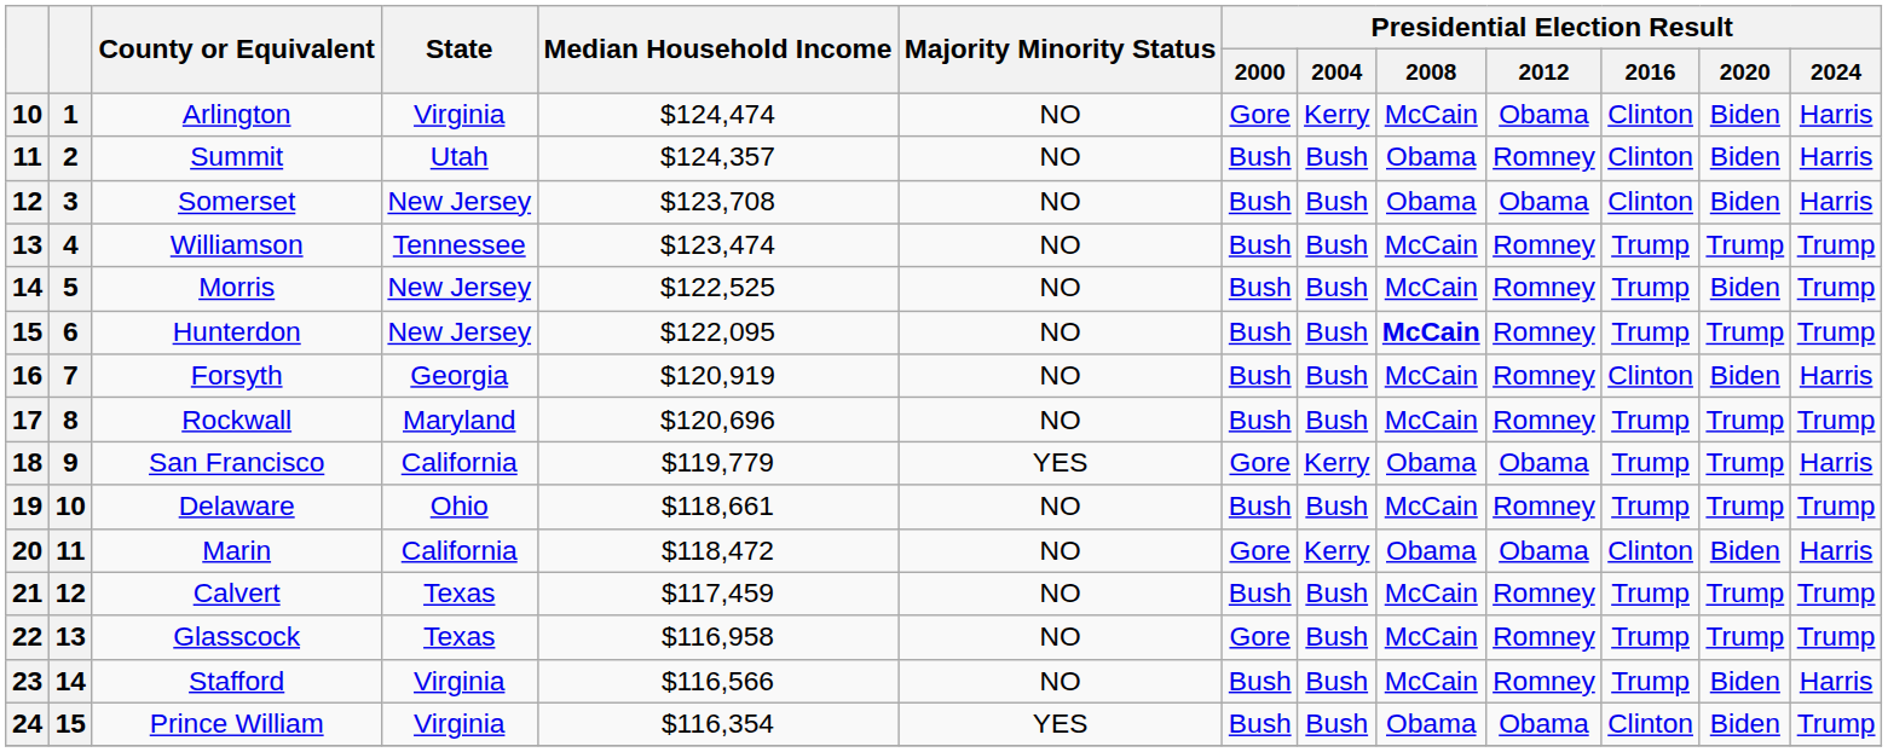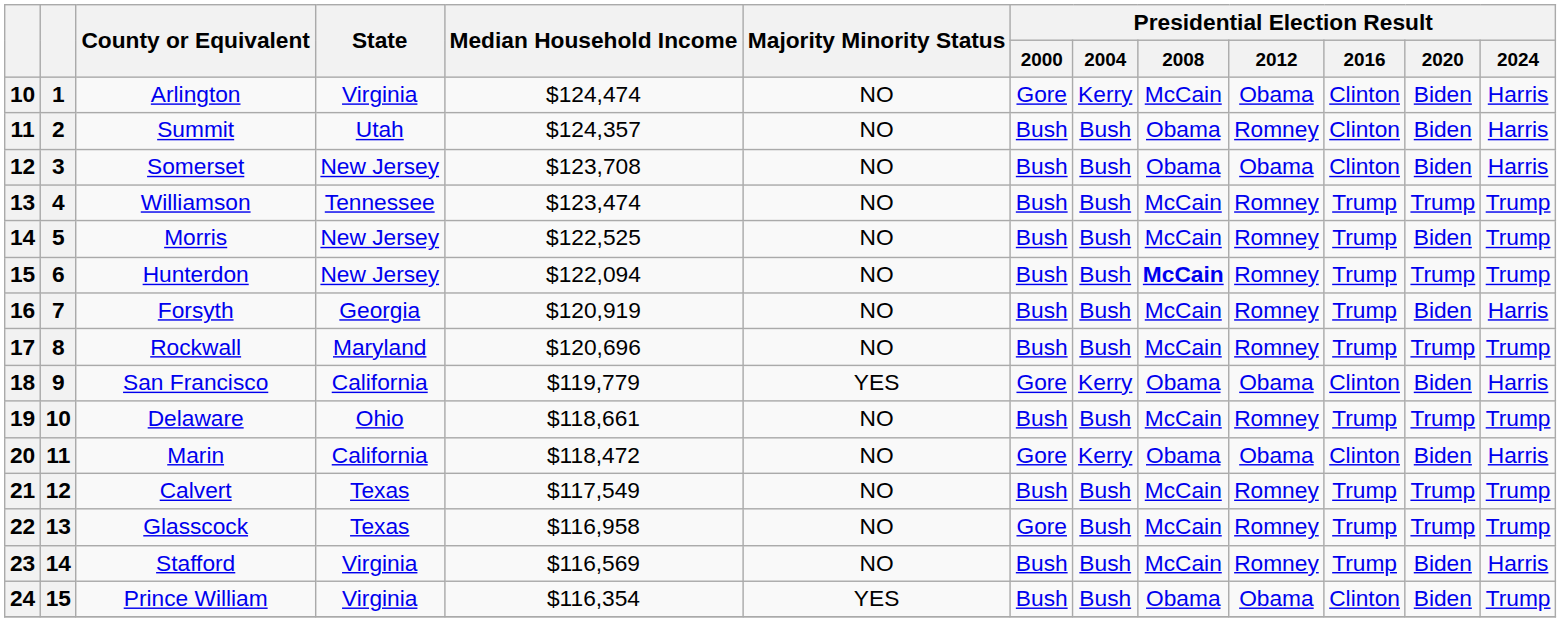 <table class="wikitable" style="text-align:center;">
 <tr>
 <th scope="col" rowspan="2"></th>
 <th scope="col" rowspan="2"></th>
 <th scope="col" rowspan="2">County or Equivalent</th>
 <th scope="col" rowspan="2">State</th>
 <th scope="col" rowspan="2">Median Household Income</th>
 <th scope="col" rowspan="2">Majority Minority Status</th>
 <th scope="col" colspan="7">Presidential Election Result</th>
 </tr>
 <tr>
 <th scope="col"><small>2000</small></th>
 <th scope="col"><small>2004</small></th>
 <th scope="col"><small>2008</small></th>
 <th scope="col"><small>2012</small></th>
 <th scope="col"><small>2016</small></th>
 <th scope="col"><small>2020</small></th>
 <th scope="col"><small>2024</small></th>
 </tr>
 <tr>
 <th scope="row">10</th>
 <th scope="row">1</th>
 <td><a href='#'>Arlington</a></td>
 <td> <a href='#'>Virginia</a></td>
 <td>$124,474</td>
 <td>NO</td>
 <td><a href='#'>Gore</a></td>
 <td><a href='#'>Kerry</a></td>
 <td><a href='#'>McCain</a></td>
 <td><a href='#'>Obama</a></td>
 <td><a href='#'>Clinton</a></td>
 <td><a href='#'>Biden</a></td>
 <td><a href='#'>Harris</a></td>
 </tr>
 <tr>
 <th scope="row">11</th>
 <th scope="row">2</th>
 <td><a href='#'>Summit</a></td>
 <td> <a href='#'>Utah</a></td>
 <td>$124,357</td>
 <td>NO</td>
 <td><a href='#'>Bush</a></td>
 <td><a href='#'>Bush</a></td>
 <td><a href='#'>Obama</a></td>
 <td><a href='#'>Romney</a></td>
 <td><a href='#'>Clinton</a></td>
 <td><a href='#'>Biden</a></td>
 <td><a href='#'>Harris</a></td>
 </tr>
 <tr>
 <th scope="row">12</th>
 <th scope="row">3</th>
 <td><a href='#'>Somerset</a></td>
 <td> <a href='#'>New Jersey</a></td>
 <td>$123,708</td>
 <td>NO</td>
 <td><a href='#'>Bush</a></td>
 <td><a href='#'>Bush</a></td>
 <td><a href='#'>Obama</a></td>
 <td><a href='#'>Obama</a></td>
 <td><a href='#'>Clinton</a></td>
 <td><a href='#'>Biden</a></td>
 <td><a href='#'>Harris</a></td>
 </tr>
 <tr>
 <th scope="row">13</th>
 <th scope="row">4</th>
 <td><a href='#'>Williamson</a></td>
 <td> <a href='#'>Tennessee</a></td>
 <td>$123,474</td>
 <td>NO</td>
 <td><a href='#'>Bush</a></td>
 <td><a href='#'>Bush</a></td>
 <td><a href='#'>McCain</a></td>
 <td><a href='#'>Romney</a></td>
 <td><a href='#'>Trump</a></td>
 <td><a href='#'>Trump</a></td>
 <td><a href='#'>Trump</a></td>
 </tr>
 <tr>
 <th scope="row">14</th>
 <th scope="row">5</th>
 <td><a href='#'>Morris</a></td>
 <td> <a href='#'>New Jersey</a></td>
 <td>$122,525</td>
 <td>NO</td>
 <td><a href='#'>Bush</a></td>
 <td><a href='#'>Bush</a></td>
 <td><a href='#'>McCain</a></td>
 <td><a href='#'>Romney</a></td>
 <td><a href='#'>Trump</a></td>
 <td><a href='#'>Biden</a></td>
 <td><a href='#'>Trump</a></td>
 </tr>
 <tr>
 <th scope="row">15</th>
 <th scope="row">6</th>
 <td><a href='#'>Hunterdon</a></td>
 <td> <a href='#'>New Jersey</a></td>
-<td>$122,095</td>
+<td>$122,094</td>
 <td>NO</td>
 <td><a href='#'>Bush</a></td>
 <td><a href='#'>Bush</a></td>
 <td><strong><a href='#'>McCain</a></strong></td>
 <td><a href='#'>Romney</a></td>
 <td><a href='#'>Trump</a></td>
 <td><a href='#'>Trump</a></td>
 <td><a href='#'>Trump</a></td>
 </tr>
 <tr>
 <th scope="row">16</th>
 <th scope="row">7</th>
 <td><a href='#'>Forsyth</a></td>
 <td> <a href='#'>Georgia</a></td>
 <td>$120,919</td>
 <td>NO</td>
 <td><a href='#'>Bush</a></td>
 <td><a href='#'>Bush</a></td>
 <td><a href='#'>McCain</a></td>
 <td><a href='#'>Romney</a></td>
-<td><a href='#'>Clinton</a></td>
+<td><a href='#'>Trump</a></td>
 <td><a href='#'>Biden</a></td>
 <td><a href='#'>Harris</a></td>
 </tr>
 <tr>
 <th scope="row">17</th>
 <th scope="row">8</th>
 <td><a href='#'>Rockwall</a></td>
 <td> <a href='#'>Maryland</a></td>
 <td>$120,696</td>
 <td>NO</td>
 <td><a href='#'>Bush</a></td>
 <td><a href='#'>Bush</a></td>
 <td><a href='#'>McCain</a></td>
 <td><a href='#'>Romney</a></td>
 <td><a href='#'>Trump</a></td>
 <td><a href='#'>Trump</a></td>
 <td><a href='#'>Trump</a></td>
 </tr>
 <tr>
 <th scope="row">18</th>
 <th scope="row">9</th>
 <td><a href='#'>San Francisco</a></td>
 <td> <a href='#'>California</a></td>
 <td>$119,779</td>
 <td>YES</td>
 <td><a href='#'>Gore</a></td>
 <td><a href='#'>Kerry</a></td>
 <td><a href='#'>Obama</a></td>
 <td><a href='#'>Obama</a></td>
-<td><a href='#'>Trump</a></td>
-<td><a href='#'>Trump</a></td>
+<td><a href='#'>Clinton</a></td>
+<td><a href='#'>Biden</a></td>
 <td><a href='#'>Harris</a></td>
 </tr>
 <tr>
 <th scope="row">19</th>
 <th scope="row">10</th>
 <td><a href='#'>Delaware</a></td>
 <td> <a href='#'>Ohio</a></td>
 <td>$118,661</td>
 <td>NO</td>
 <td><a href='#'>Bush</a></td>
 <td><a href='#'>Bush</a></td>
 <td><a href='#'>McCain</a></td>
 <td><a href='#'>Romney</a></td>
 <td><a href='#'>Trump</a></td>
 <td><a href='#'>Trump</a></td>
 <td><a href='#'>Trump</a></td>
 </tr>
 <tr>
 <th scope="row">20</th>
 <th scope="row">11</th>
 <td><a href='#'>Marin</a></td>
 <td> <a href='#'>California</a></td>
 <td>$118,472</td>
 <td>NO</td>
 <td><a href='#'>Gore</a></td>
 <td><a href='#'>Kerry</a></td>
 <td><a href='#'>Obama</a></td>
 <td><a href='#'>Obama</a></td>
 <td><a href='#'>Clinton</a></td>
 <td><a href='#'>Biden</a></td>
 <td><a href='#'>Harris</a></td>
 </tr>
 <tr>
 <th scope="row">21</th>
 <th scope="row">12</th>
 <td><a href='#'>Calvert</a></td>
 <td> <a href='#'>Texas</a></td>
-<td>$117,459</td>
+<td>$117,549</td>
 <td>NO</td>
 <td><a href='#'>Bush</a></td>
 <td><a href='#'>Bush</a></td>
 <td><a href='#'>McCain</a></td>
 <td><a href='#'>Romney</a></td>
 <td><a href='#'>Trump</a></td>
 <td><a href='#'>Trump</a></td>
 <td><a href='#'>Trump</a></td>
 </tr>
 <tr>
 <th scope="row">22</th>
 <th scope="row">13</th>
 <td><a href='#'>Glasscock</a></td>
 <td> <a href='#'>Texas</a></td>
 <td>$116,958</td>
 <td>NO</td>
 <td><a href='#'>Gore</a></td>
 <td><a href='#'>Bush</a></td>
 <td><a href='#'>McCain</a></td>
 <td><a href='#'>Romney</a></td>
 <td><a href='#'>Trump</a></td>
 <td><a href='#'>Trump</a></td>
 <td><a href='#'>Trump</a></td>
 </tr>
 <tr>
 <th scope="row">23</th>
 <th scope="row">14</th>
 <td><a href='#'>Stafford</a></td>
 <td> <a href='#'>Virginia</a></td>
-<td>$116,566</td>
+<td>$116,569</td>
 <td>NO</td>
 <td><a href='#'>Bush</a></td>
 <td><a href='#'>Bush</a></td>
 <td><a href='#'>McCain</a></td>
 <td><a href='#'>Romney</a></td>
 <td><a href='#'>Trump</a></td>
 <td><a href='#'>Biden</a></td>
 <td><a href='#'>Harris</a></td>
 </tr>
 <tr>
 <th scope="row">24</th>
 <th scope="row">15</th>
 <td><a href='#'>Prince William</a></td>
 <td> <a href='#'>Virginia</a></td>
 <td>$116,354</td>
 <td>YES</td>
 <td><a href='#'>Bush</a></td>
 <td><a href='#'>Bush</a></td>
 <td><a href='#'>Obama</a></td>
 <td><a href='#'>Obama</a></td>
 <td><a href='#'>Clinton</a></td>
 <td><a href='#'>Biden</a></td>
 <td><a href='#'>Trump</a></td>
 </tr>
 <tr>
 </tr>
 </table>
